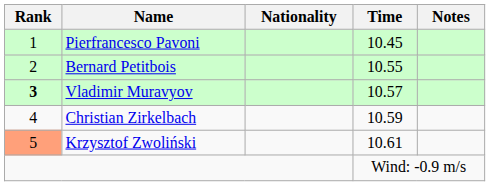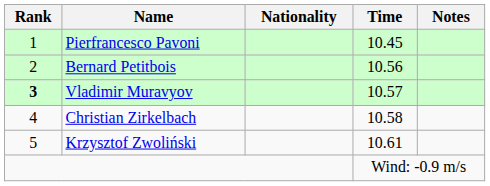 <table class="wikitable sortable" style="text-align:center;width: 55%">
 <tr>
 <th>Rank</th>
 <th>Name</th>
 <th>Nationality</th>
 <th>Time</th>
 <th>Notes</th>
 </tr>
 <tr bgcolor=ccffcc>
 <td>1</td>
 <td align=left><a href='#'>Pierfrancesco Pavoni</a></td>
 <td align=left></td>
 <td>10.45</td>
 <td></td>
 </tr>
 <tr bgcolor=ccffcc>
 <td>2</td>
 <td align=left><a href='#'>Bernard Petitbois</a></td>
 <td align=left></td>
-<td>10.55</td>
+<td>10.56</td>
 <td></td>
 </tr>
 <tr bgcolor=ccffcc>
 <td><strong>3</strong></td>
 <td align=left><a href='#'>Vladimir Muravyov</a></td>
 <td align=left></td>
 <td>10.57</td>
 <td></td>
 </tr>
 <tr>
 <td>4</td>
 <td align=left><a href='#'>Christian Zirkelbach</a></td>
 <td align=left></td>
-<td>10.59</td>
+<td>10.58</td>
 <td></td>
 </tr>
 <tr>
-<td style="background: lightsalmon;">5</td>
+<td>5</td>
 <td align=left><a href='#'>Krzysztof Zwoliński</a></td>
 <td align=left></td>
 <td>10.61</td>
 <td></td>
 </tr>
 <tr>
 <td colspan="3"></td>
 <td colspan="2">Wind: -0.9 m/s</td>
 </tr>
 </table>
